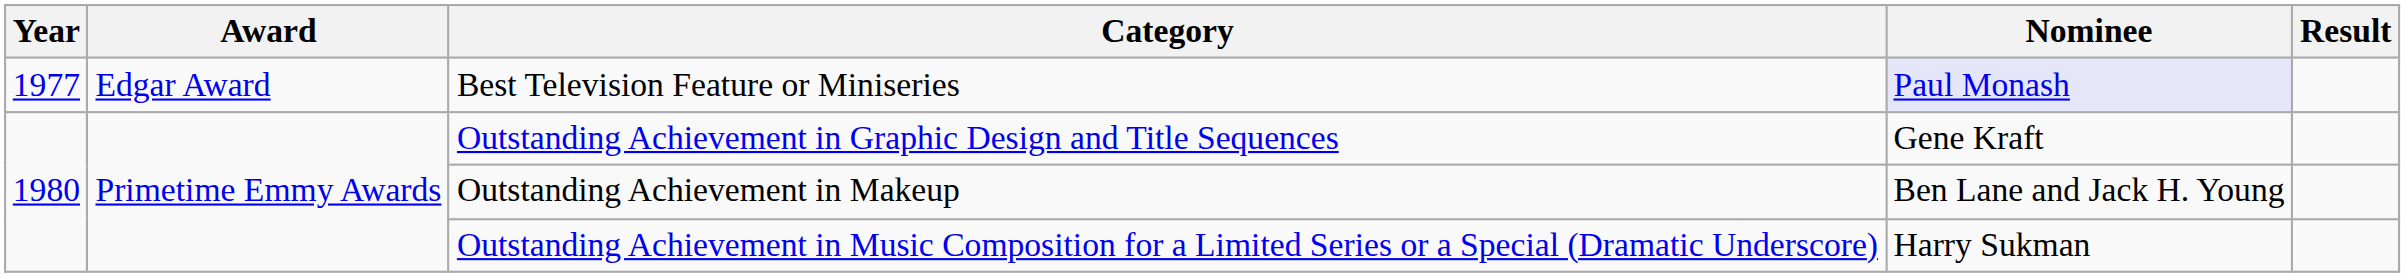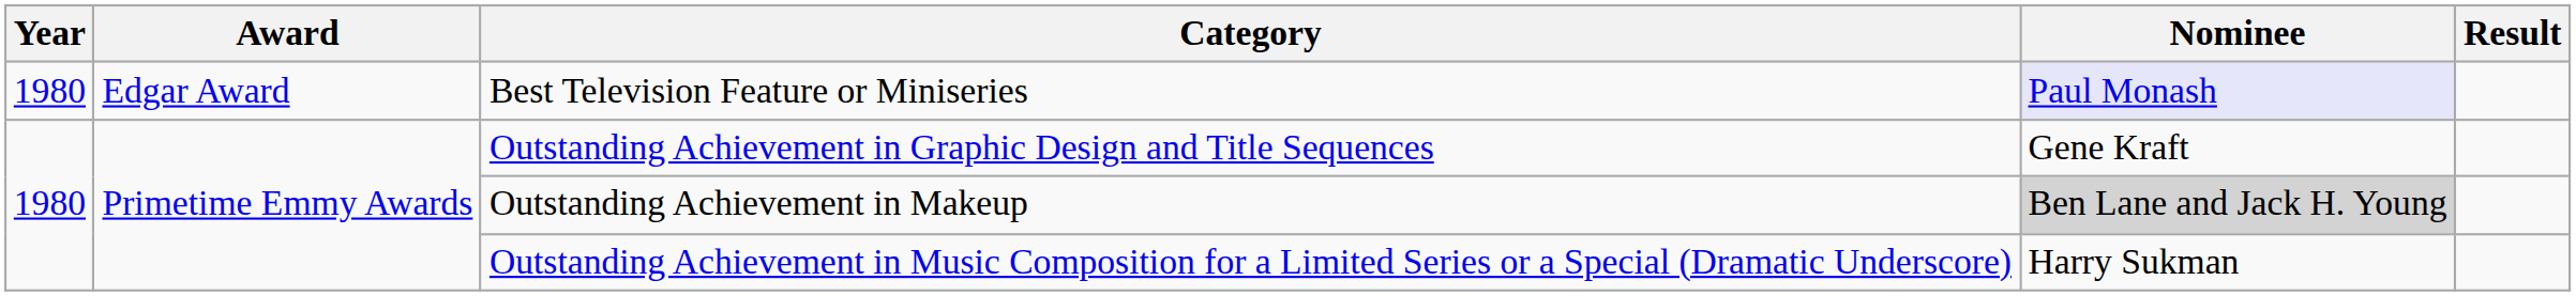 <table class="wikitable">
 <tr>
 <th>Year</th>
 <th>Award</th>
 <th>Category</th>
 <th>Nominee</th>
 <th>Result</th>
 </tr>
 <tr>
-<td rowspan="1"><a href='#'>1977</a></td>
+<td rowspan="1"><a href='#'>1980</a></td>
 <td rowspan="1"><a href='#'>Edgar Award</a></td>
 <td>Best Television Feature or Miniseries</td>
 <td style="background: lavender;"><a href='#'>Paul Monash</a></td>
 <td></td>
 </tr>
 <tr>
 <td rowspan="3"><a href='#'>1980</a></td>
 <td rowspan="3"><a href='#'>Primetime Emmy Awards</a></td>
 <td><a href='#'>Outstanding Achievement in Graphic Design and Title Sequences</a></td>
 <td>Gene Kraft</td>
 <td></td>
 </tr>
 <tr>
 <td>Outstanding Achievement in Makeup</td>
-<td>Ben Lane and Jack H. Young</td>
+<td style="background: lightgrey;">Ben Lane and Jack H. Young</td>
 <td></td>
 </tr>
 <tr>
 <td><a href='#'>Outstanding Achievement in Music Composition for a Limited Series or a Special (Dramatic Underscore)</a></td>
 <td>Harry Sukman</td>
 <td></td>
 </tr>
 </table>
